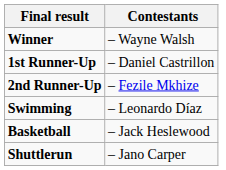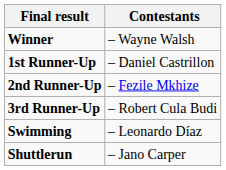 <table class="wikitable sortable" style="font-size:95%;">
 <tr>
 <th>Final result</th>
 <th> Contestants</th>
 </tr>
 <tr>
 <td><strong>Winner</strong></td>
 <td><strong></strong> – Wayne Walsh</td>
 </tr>
 <tr>
 <td><strong>1st Runner-Up</strong></td>
 <td><strong></strong> – Daniel Castrillon</td>
 </tr>
 <tr>
 <td><strong>2nd Runner-Up</strong></td>
 <td><strong></strong> – <a href='#'>Fezile Mkhize</a></td>
 </tr>
 <tr>
+<td><strong>3rd Runner-Up</strong></td>
+<td><strong></strong> – Robert Cula Budi</td>
+</tr>
+<tr>
 <td><strong>Swimming</strong></td>
 <td><strong></strong> – Leonardo Díaz</td>
-</tr>
-<tr>
-<td><strong>Basketball</strong></td>
-<td><strong></strong> – Jack Heslewood</td>
 </tr>
 <tr>
 <td><strong>Shuttlerun</strong></td>
 <td><strong></strong> – Jano Carper</td>
 </tr>
 </table>
